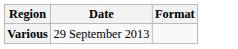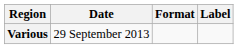 <table class="wikitable plainrowheaders">
 <tr>
 <th>Region</th>
 <th>Date</th>
 <th>Format</th>
+<th>Label</th>
 </tr>
 <tr>
 <th scope="row">Various</th>
 <td>29 September 2013</td>
 <td></td>
+<td></td>
 </tr>
 </table>
